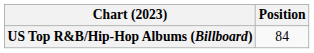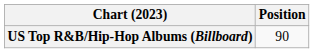 <table class="wikitable sortable plainrowheaders" style="text-align:center">
 <tr>
 <th scope="col">Chart (2023)</th>
 <th scope="col">Position</th>
 </tr>
 <tr>
 <th scope="row">US Top R&B/Hip-Hop Albums (<em>Billboard</em>)</th>
-<td>84</td>
+<td>90</td>
 </tr>
 </table>
